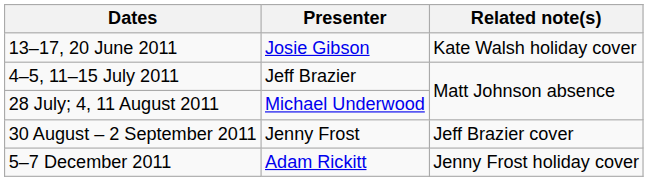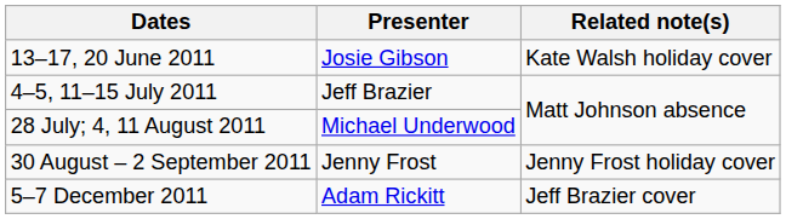 <table class="wikitable">
 <tr>
 <th>Dates</th>
 <th>Presenter</th>
 <th>Related note(s)</th>
 </tr>
 <tr>
 <td>13–17, 20 June 2011</td>
 <td><a href='#'>Josie Gibson</a></td>
 <td>Kate Walsh holiday cover</td>
 </tr>
 <tr>
 <td>4–5, 11–15 July 2011</td>
 <td>Jeff Brazier</td>
 <td rowspan=2>Matt Johnson absence</td>
 </tr>
 <tr>
 <td>28 July; 4, 11 August 2011</td>
 <td><a href='#'>Michael Underwood</a></td>
 </tr>
 <tr>
 <td>30 August – 2 September 2011</td>
 <td>Jenny Frost</td>
-<td>Jeff Brazier cover</td>
+<td>Jenny Frost holiday cover</td>
 </tr>
 <tr>
 <td>5–7 December 2011</td>
 <td><a href='#'>Adam Rickitt</a></td>
-<td>Jenny Frost holiday cover</td>
+<td>Jeff Brazier cover</td>
 </tr>
 </table>
